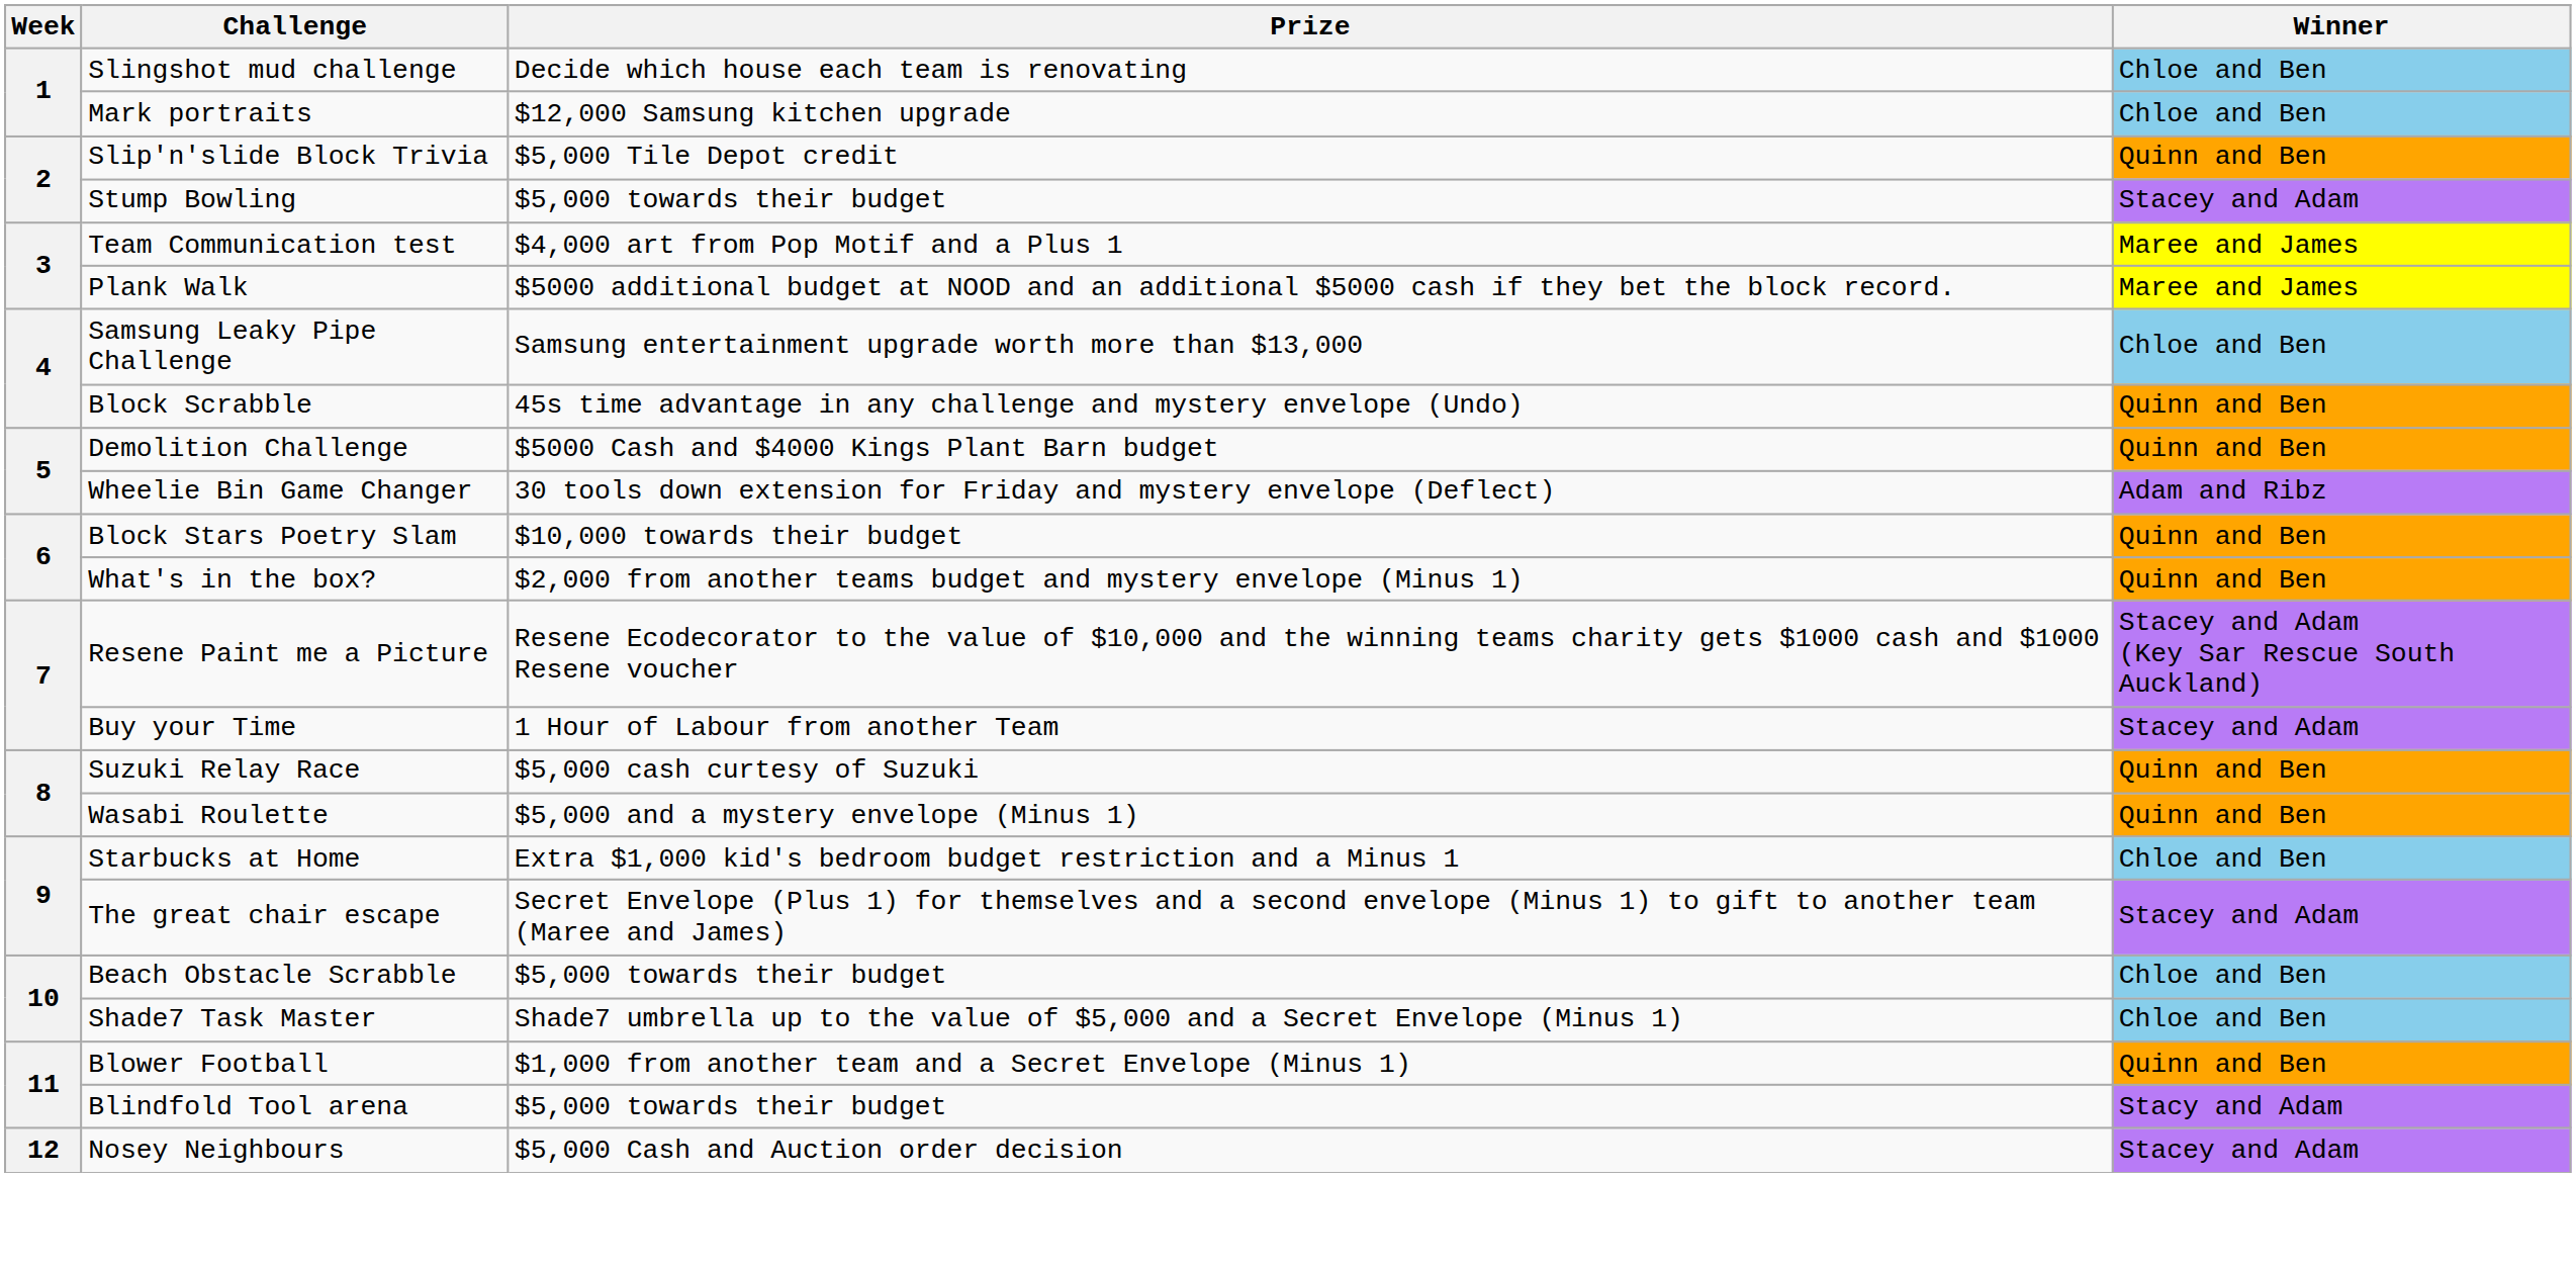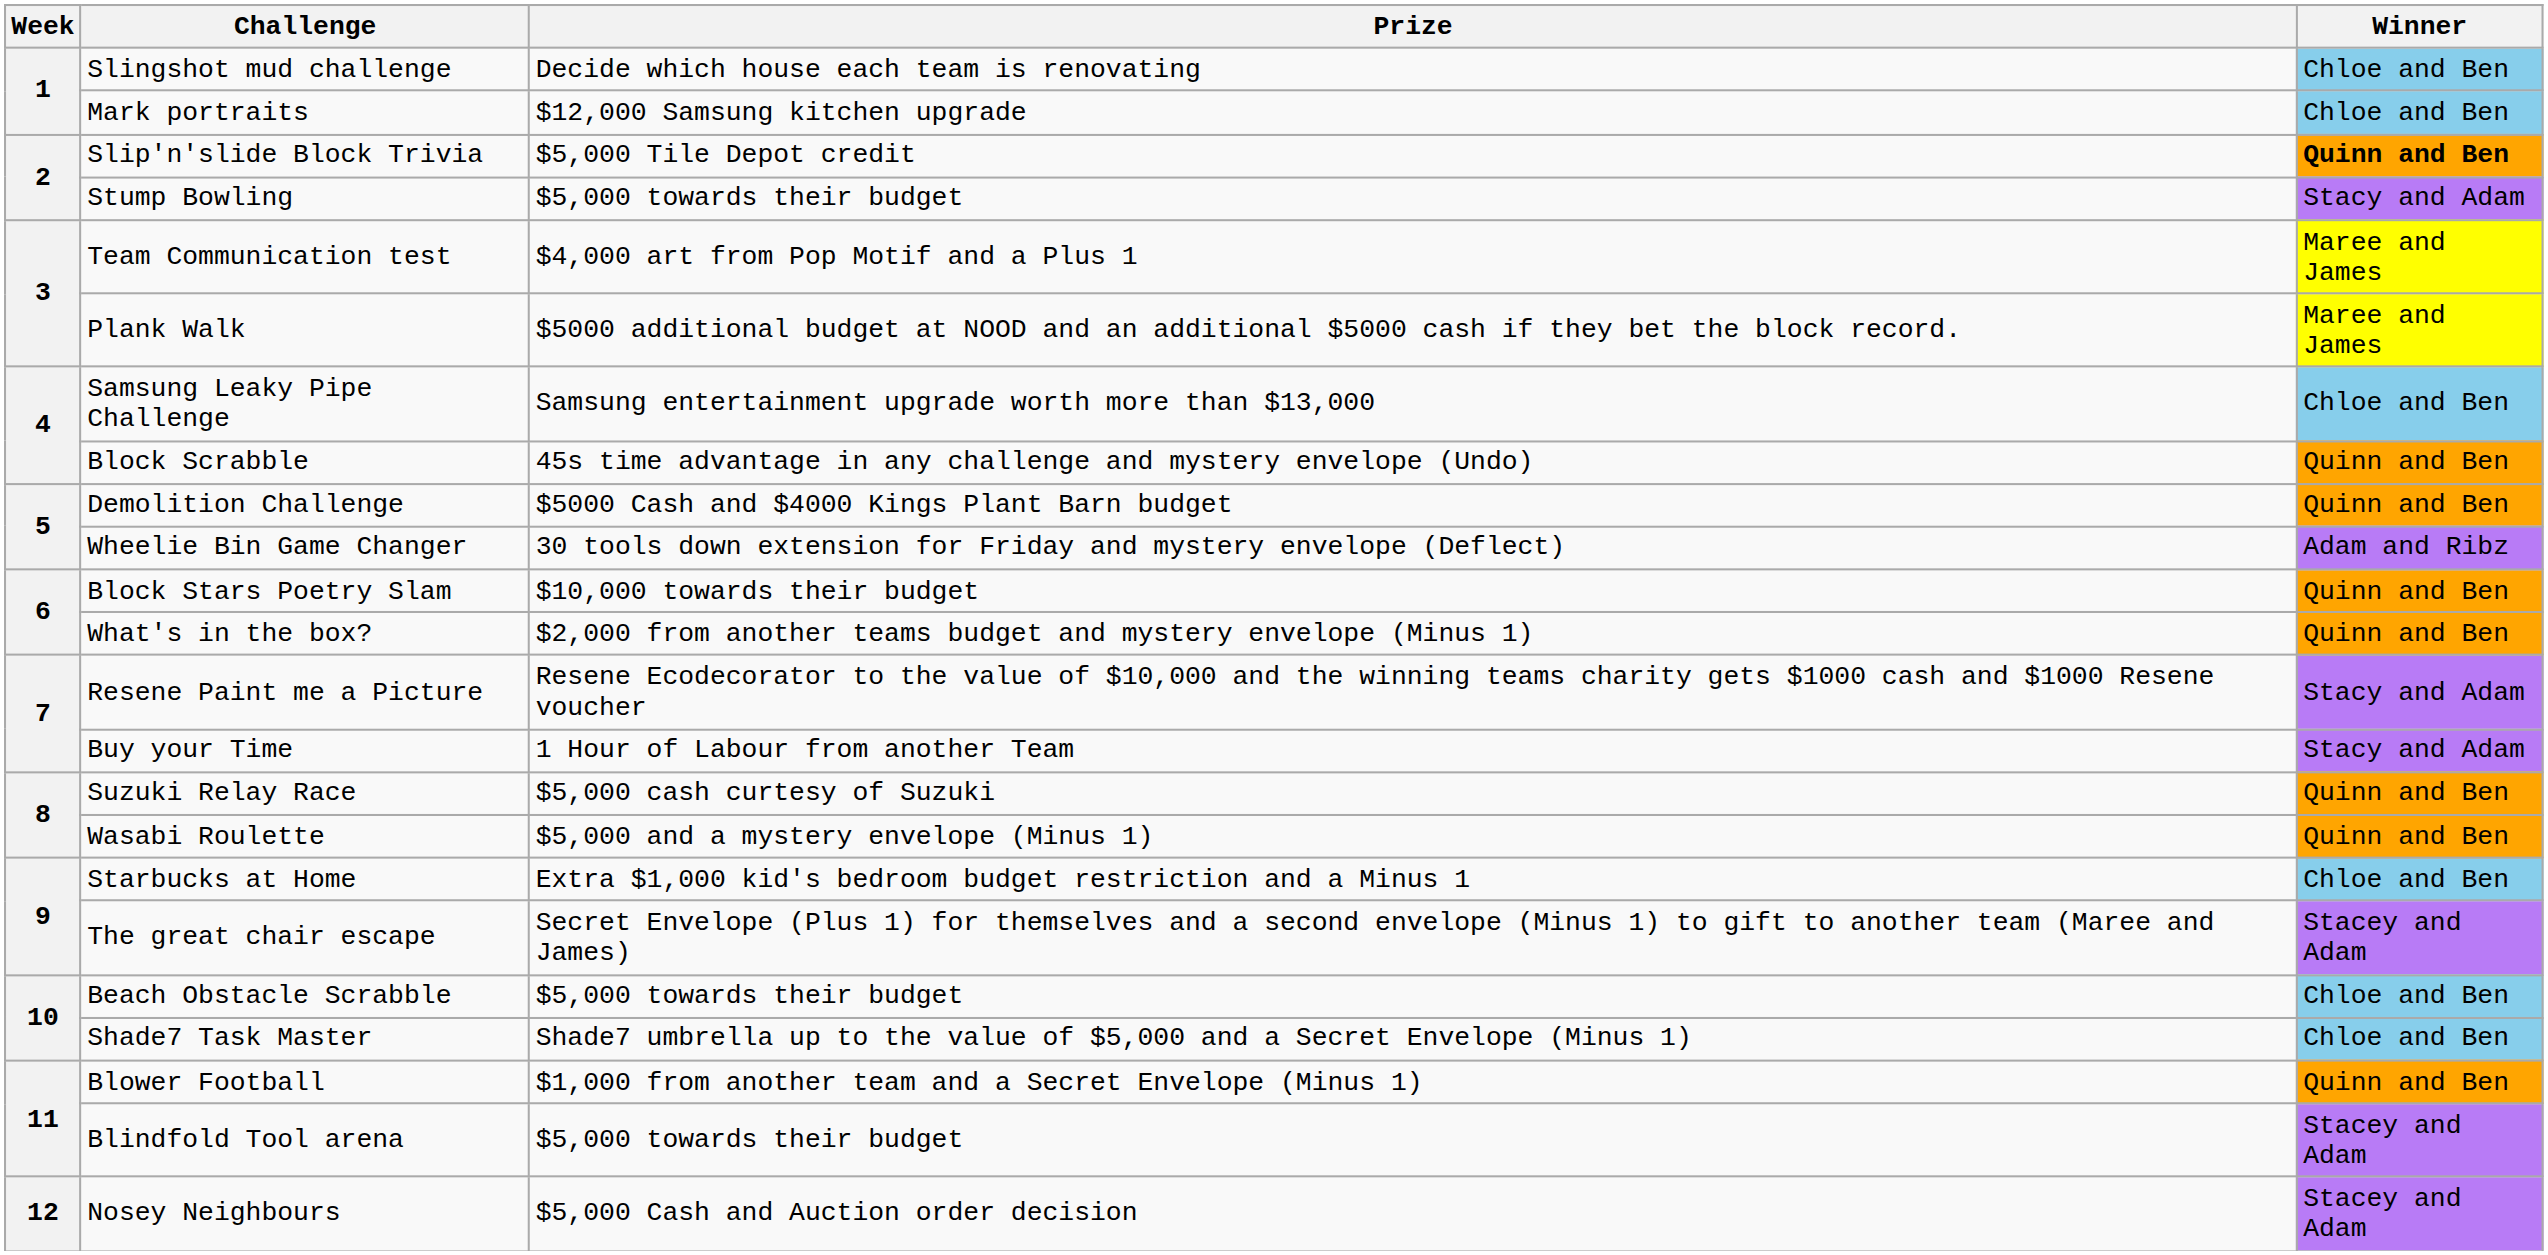 <table class="wikitable">
 <tr>
 <th>Week</th>
 <th>Challenge</th>
 <th>Prize</th>
 <th>Winner</th>
 </tr>
 <tr>
 <th rowspan="2">1</th>
 <td>Slingshot mud challenge</td>
 <td>Decide which house each team is renovating</td>
 <td scope="col" ! style="background:skyblue">Chloe and Ben</td>
 </tr>
 <tr>
 <td>Mark portraits</td>
 <td>$12,000 Samsung kitchen upgrade</td>
 <td scope="col" ! style="background:skyblue">Chloe and Ben</td>
 </tr>
 <tr>
 <th rowspan="2">2</th>
 <td>Slip'n'slide Block Trivia</td>
 <td>$5,000 Tile Depot credit</td>
-<td scope="col"! style="background:orange">Quinn and Ben</td>
+<td scope="col"! style="background:orange"><strong>Quinn and Ben</strong></td>
 </tr>
 <tr>
 <td>Stump Bowling</td>
 <td>$5,000 towards their budget</td>
-<td scope="col" ! style="background:#B87BF6">Stacey and Adam</td>
+<td scope="col" ! style="background:#B87BF6">Stacy and Adam</td>
 </tr>
 <tr>
 <th rowspan="2">3</th>
 <td>Team Communication test</td>
 <td>$4,000 art from Pop Motif and a Plus 1</td>
 <td scope="col"style="background:yellow">Maree and James</td>
 </tr>
 <tr>
 <td>Plank Walk</td>
 <td>$5000 additional budget at NOOD and an additional $5000 cash if they bet the block record.</td>
 <td scope="col"style="background:yellow">Maree and James</td>
 </tr>
 <tr>
 <th rowspan="2">4</th>
 <td>Samsung Leaky Pipe Challenge</td>
 <td>Samsung entertainment upgrade worth more than $13,000</td>
 <td scope="col" ! style="background:skyblue">Chloe and Ben</td>
 </tr>
 <tr>
 <td>Block Scrabble</td>
 <td>45s time advantage in any challenge and mystery envelope (Undo)</td>
 <td scope="col"! style="background:orange">Quinn and Ben</td>
 </tr>
 <tr>
 <th rowspan="2">5</th>
 <td>Demolition Challenge</td>
 <td>$5000 Cash and $4000 Kings Plant Barn budget</td>
 <td scope="col"style="background:orange">Quinn and Ben</td>
 </tr>
 <tr>
 <td>Wheelie Bin Game Changer</td>
 <td>30 tools down extension for Friday and mystery envelope (Deflect)</td>
 <td scope="col" ! style="background:#B87BF6">Adam and Ribz</td>
 </tr>
 <tr>
 <th rowspan="2">6</th>
 <td>Block Stars Poetry Slam</td>
 <td>$10,000 towards their budget</td>
 <td scope="col"! style="background:orange">Quinn and Ben</td>
 </tr>
 <tr>
 <td>What's in the box?</td>
 <td>$2,000 from another teams budget and mystery envelope (Minus 1)</td>
 <td scope="col"! style="background:orange">Quinn and Ben</td>
 </tr>
 <tr>
 <th rowspan="2">7</th>
 <td>Resene Paint me a Picture</td>
 <td>Resene Ecodecorator to the value of $10,000 and the winning teams charity gets $1000 cash and $1000 Resene voucher</td>
-<td scope="col" ! style="background:#B87BF6">Stacey and Adam<br>(Key Sar Rescue South Auckland)</td>
+<td scope="col" ! style="background:#B87BF6">Stacy and Adam</td>
 </tr>
 <tr>
 <td>Buy your Time</td>
 <td>1 Hour of Labour from another Team</td>
-<td scope="col" ! style="background:#B87BF6">Stacey and Adam</td>
+<td scope="col" ! style="background:#B87BF6">Stacy and Adam</td>
 </tr>
 <tr>
 <th rowspan="2">8</th>
 <td>Suzuki Relay Race</td>
 <td>$5,000 cash curtesy of Suzuki</td>
 <td scope="col"! style="background:orange">Quinn and Ben</td>
 </tr>
 <tr>
 <td>Wasabi Roulette</td>
 <td>$5,000 and a mystery envelope (Minus 1)</td>
 <td scope="col"! style="background:orange">Quinn and Ben</td>
 </tr>
 <tr>
 <th rowspan="2">9</th>
 <td>Starbucks at Home</td>
 <td>Extra $1,000 kid's bedroom budget restriction and a Minus 1</td>
 <td scope="col" ! style="background:skyblue">Chloe and Ben</td>
 </tr>
 <tr>
 <td>The great chair escape</td>
 <td>Secret Envelope (Plus 1) for themselves and a second envelope (Minus 1) to gift to another team (Maree and James)</td>
 <td scope="col" ! style="background:#B87BF6">Stacey and Adam</td>
 </tr>
 <tr>
 <th rowspan="2">10</th>
 <td>Beach Obstacle Scrabble</td>
 <td>$5,000 towards their budget</td>
 <td scope="col" ! style="background:skyblue">Chloe and Ben</td>
 </tr>
 <tr>
 <td>Shade7 Task Master</td>
 <td>Shade7 umbrella up to the value of $5,000 and a Secret Envelope  (Minus 1)</td>
 <td scope="col" ! style="background:skyblue">Chloe and Ben</td>
 </tr>
 <tr>
 <th rowspan="2">11</th>
 <td>Blower Football</td>
 <td>$1,000 from another team and a Secret Envelope (Minus 1)</td>
 <td scope="col"! style="background:orange">Quinn and Ben</td>
 </tr>
 <tr>
 <td>Blindfold Tool arena</td>
 <td>$5,000 towards their budget</td>
-<td scope="col" ! style="background:#B87BF6">Stacy and Adam</td>
+<td scope="col" ! style="background:#B87BF6">Stacey and Adam</td>
 </tr>
 <tr>
 <th rowspan="2">12</th>
 <td>Nosey Neighbours</td>
 <td>$5,000 Cash and Auction order decision</td>
 <td scope="col" ! style="background-color: #B87BF6;">Stacey and Adam</td>
 </tr>
 </table>
